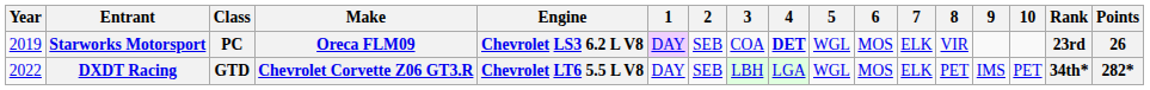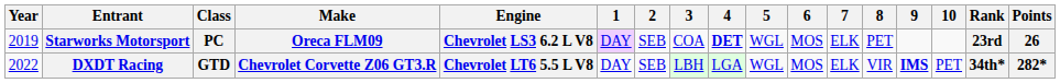 <table class="wikitable" style="text-align:center; font-size:85%">
 <tr>
 <th>Year</th>
 <th>Entrant</th>
 <th>Class</th>
 <th>Make</th>
 <th>Engine</th>
 <th>1</th>
 <th>2</th>
 <th>3</th>
 <th>4</th>
 <th>5</th>
 <th>6</th>
 <th>7</th>
 <th>8</th>
 <th>9</th>
 <th>10</th>
 <th>Rank</th>
 <th>Points</th>
 </tr>
 <tr>
 <td><a href='#'>2019</a></td>
 <th><a href='#'>Starworks Motorsport</a></th>
 <th>PC</th>
 <th><a href='#'>Oreca FLM09</a></th>
 <th><a href='#'>Chevrolet</a> <a href='#'>LS3</a> 6.2 L V8</th>
 <td style="background:#EFCFFF;"><a href='#'>DAY</a><br></td>
 <td><a href='#'>SEB</a></td>
 <td><a href='#'>COA</a></td>
 <td><strong><a href='#'>DET</a></strong></td>
 <td><a href='#'>WGL</a></td>
 <td><a href='#'>MOS</a></td>
 <td><a href='#'>ELK</a></td>
-<td><a href='#'>VIR</a></td>
+<td><a href='#'>PET</a></td>
 <td></td>
 <td></td>
 <th>23rd</th>
 <th>26</th>
 </tr>
 <tr>
 <td><a href='#'>2022</a></td>
 <th><a href='#'>DXDT Racing</a></th>
 <th>GTD</th>
 <th><a href='#'>Chevrolet Corvette Z06 GT3.R</a></th>
 <th><a href='#'>Chevrolet</a> <a href='#'>LT6</a> 5.5 L V8</th>
 <td><a href='#'>DAY</a></td>
 <td><a href='#'>SEB</a></td>
 <td style="background:#DFFFDF;"><a href='#'>LBH</a><br></td>
 <td style="background:#DFFFDF;"><a href='#'>LGA</a><br></td>
 <td><a href='#'>WGL</a></td>
 <td><a href='#'>MOS</a></td>
 <td><a href='#'>ELK</a></td>
-<td><a href='#'>PET</a></td>
-<td><a href='#'>IMS</a></td>
+<td><a href='#'>VIR</a></td>
+<td><strong><a href='#'>IMS</a></strong></td>
 <td><a href='#'>PET</a></td>
 <th>34th*</th>
 <th>282*</th>
 </tr>
 </table>
